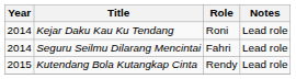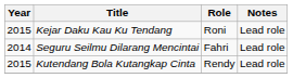 <table class="wikitable">
 <tr>
 <th>Year</th>
 <th>Title</th>
 <th>Role</th>
 <th>Notes</th>
 </tr>
 <tr>
-<td>2014</td>
+<td>2015</td>
 <td><em>Kejar Daku Kau Ku Tendang</em></td>
 <td>Roni</td>
 <td>Lead role</td>
 </tr>
 <tr>
 <td>2014</td>
 <td><em>Seguru Seilmu Dilarang Mencintai</em></td>
 <td>Fahri</td>
 <td>Lead role</td>
 </tr>
 <tr>
 <td>2015</td>
 <td><em>Kutendang Bola Kutangkap Cinta</em></td>
 <td>Rendy</td>
 <td>Lead role</td>
 </tr>
 <tr>
 </tr>
 </table>
